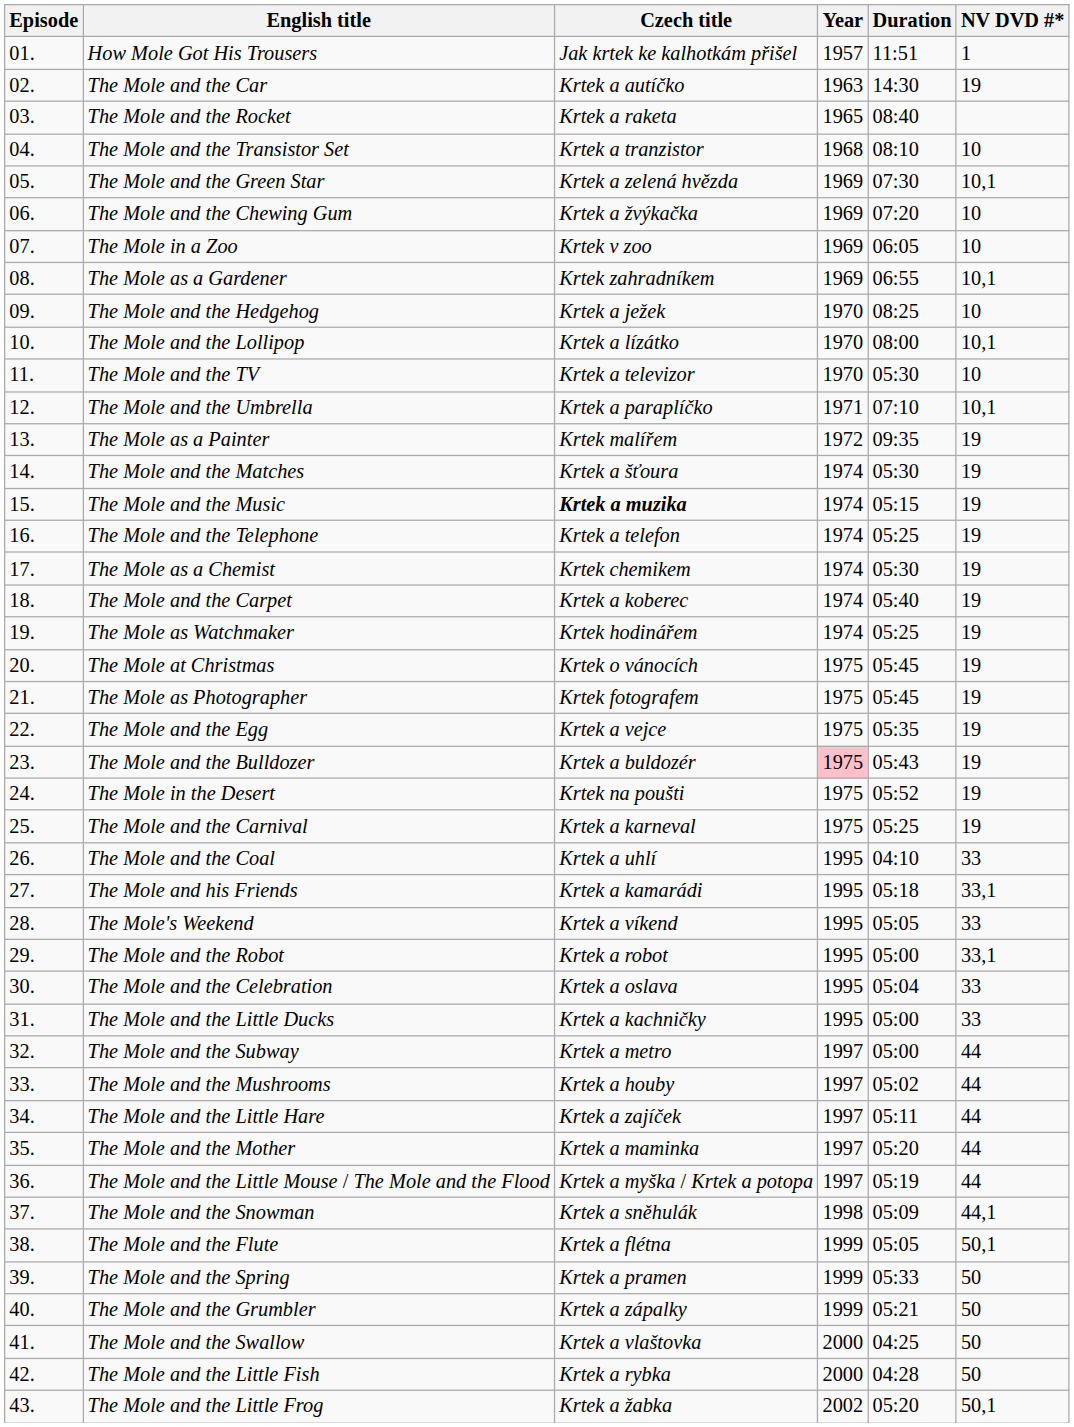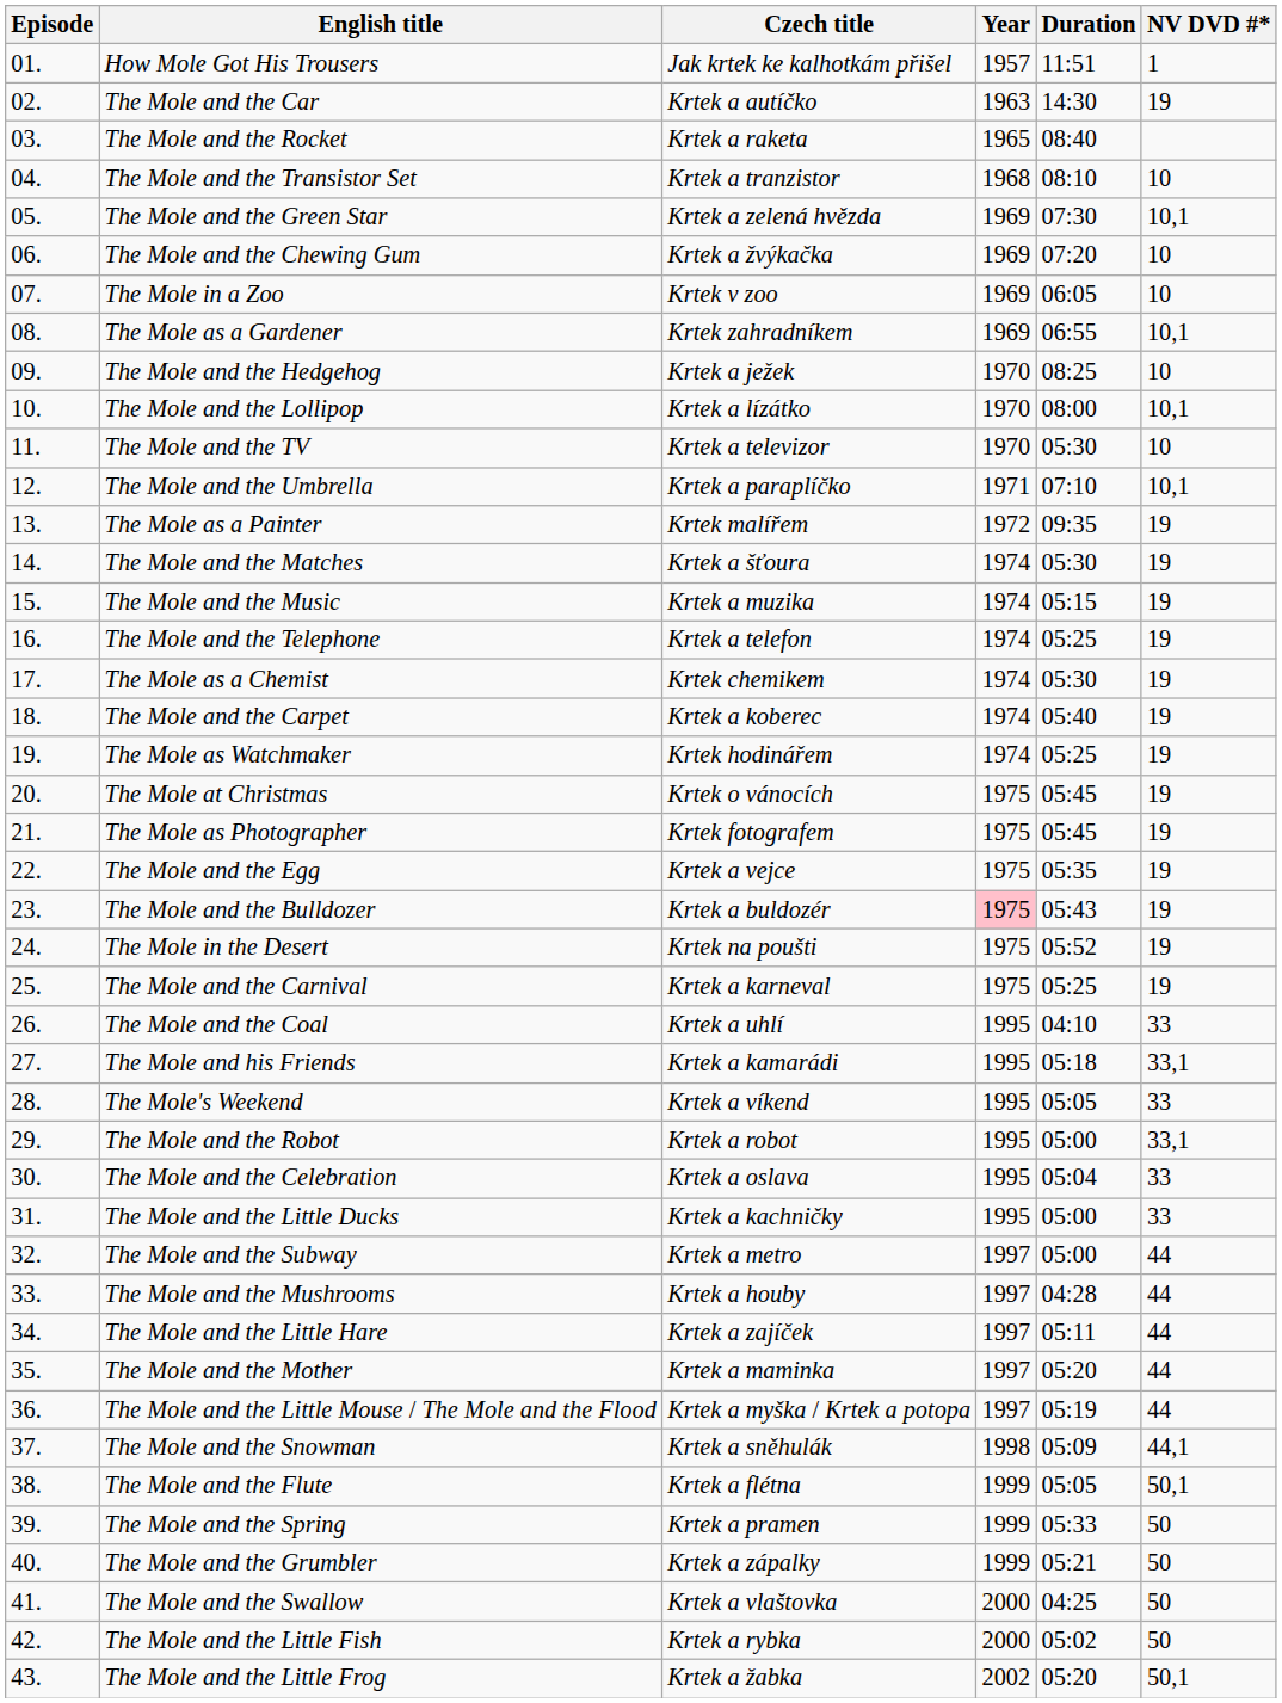 <table class="wikitable sortable">
 <tr>
 <th>Episode</th>
 <th>English title</th>
 <th>Czech title</th>
 <th>Year</th>
 <th>Duration</th>
 <th>NV DVD #*</th>
 </tr>
 <tr>
 <td>01.</td>
 <td><em>How Mole Got His Trousers</em></td>
 <td><em>Jak krtek ke kalhotkám přišel</em></td>
 <td>1957</td>
 <td>11:51</td>
 <td>1</td>
 </tr>
 <tr>
 <td>02.</td>
 <td><em>The Mole and the Car</em></td>
 <td><em>Krtek a autíčko</em></td>
 <td>1963</td>
 <td>14:30</td>
 <td>19</td>
 </tr>
 <tr>
 <td>03.</td>
 <td><em>The Mole and the Rocket</em></td>
 <td><em>Krtek a raketa</em></td>
 <td>1965</td>
 <td>08:40</td>
 <td></td>
 </tr>
 <tr>
 <td>04.</td>
 <td><em>The Mole and the Transistor Set</em></td>
 <td><em>Krtek a tranzistor</em></td>
 <td>1968</td>
 <td>08:10</td>
 <td>10</td>
 </tr>
 <tr>
 <td>05.</td>
 <td><em>The Mole and the Green Star</em></td>
 <td><em>Krtek a zelená hvězda</em></td>
 <td>1969</td>
 <td>07:30</td>
 <td>10,1</td>
 </tr>
 <tr>
 <td>06.</td>
 <td><em>The Mole and the Chewing Gum</em></td>
 <td><em>Krtek a žvýkačka</em></td>
 <td>1969</td>
 <td>07:20</td>
 <td>10</td>
 </tr>
 <tr>
 <td>07.</td>
 <td><em>The Mole in a Zoo</em></td>
 <td><em>Krtek v zoo</em></td>
 <td>1969</td>
 <td>06:05</td>
 <td>10</td>
 </tr>
 <tr>
 <td>08.</td>
 <td><em>The Mole as a Gardener</em></td>
 <td><em>Krtek zahradníkem</em></td>
 <td>1969</td>
 <td>06:55</td>
 <td>10,1</td>
 </tr>
 <tr>
 <td>09.</td>
 <td><em>The Mole and the Hedgehog</em></td>
 <td><em>Krtek a ježek</em></td>
 <td>1970</td>
 <td>08:25</td>
 <td>10</td>
 </tr>
 <tr>
 <td>10.</td>
 <td><em>The Mole and the Lollipop</em></td>
 <td><em>Krtek a lízátko</em></td>
 <td>1970</td>
 <td>08:00</td>
 <td>10,1</td>
 </tr>
 <tr>
 <td>11.</td>
 <td><em>The Mole and the TV</em></td>
 <td><em>Krtek a televizor</em></td>
 <td>1970</td>
 <td>05:30</td>
 <td>10</td>
 </tr>
 <tr>
 <td>12.</td>
 <td><em>The Mole and the Umbrella</em></td>
 <td><em>Krtek a paraplíčko</em></td>
 <td>1971</td>
 <td>07:10</td>
 <td>10,1</td>
 </tr>
 <tr>
 <td>13.</td>
 <td><em>The Mole as a Painter</em></td>
 <td><em>Krtek malířem</em></td>
 <td>1972</td>
 <td>09:35</td>
 <td>19</td>
 </tr>
 <tr>
 <td>14.</td>
 <td><em>The Mole and the Matches</em></td>
 <td><em>Krtek a šťoura</em></td>
 <td>1974</td>
 <td>05:30</td>
 <td>19</td>
 </tr>
 <tr>
 <td>15.</td>
 <td><em>The Mole and the Music</em></td>
-<td><strong><em>Krtek a muzika</em></strong></td>
+<td><em>Krtek a muzika</em></td>
 <td>1974</td>
 <td>05:15</td>
 <td>19</td>
 </tr>
 <tr>
 <td>16.</td>
 <td><em>The Mole and the Telephone</em></td>
 <td><em>Krtek a telefon</em></td>
 <td>1974</td>
 <td>05:25</td>
 <td>19</td>
 </tr>
 <tr>
 <td>17.</td>
 <td><em>The Mole as a Chemist</em></td>
 <td><em>Krtek chemikem</em></td>
 <td>1974</td>
 <td>05:30</td>
 <td>19</td>
 </tr>
 <tr>
 <td>18.</td>
 <td><em>The Mole and the Carpet</em></td>
 <td><em>Krtek a koberec</em></td>
 <td>1974</td>
 <td>05:40</td>
 <td>19</td>
 </tr>
 <tr>
 <td>19.</td>
 <td><em>The Mole as Watchmaker</em></td>
 <td><em>Krtek hodinářem</em></td>
 <td>1974</td>
 <td>05:25</td>
 <td>19</td>
 </tr>
 <tr>
 <td>20.</td>
 <td><em>The Mole at Christmas</em></td>
 <td><em>Krtek o vánocích</em></td>
 <td>1975</td>
 <td>05:45</td>
 <td>19</td>
 </tr>
 <tr>
 <td>21.</td>
 <td><em>The Mole as Photographer</em></td>
 <td><em>Krtek fotografem</em></td>
 <td>1975</td>
 <td>05:45</td>
 <td>19</td>
 </tr>
 <tr>
 <td>22.</td>
 <td><em>The Mole and the Egg</em></td>
 <td><em>Krtek a vejce</em></td>
 <td>1975</td>
 <td>05:35</td>
 <td>19</td>
 </tr>
 <tr>
 <td>23.</td>
 <td><em>The Mole and the Bulldozer</em></td>
 <td><em>Krtek a buldozér</em></td>
 <td style="background: pink;">1975</td>
 <td>05:43</td>
 <td>19</td>
 </tr>
 <tr>
 <td>24.</td>
 <td><em>The Mole in the Desert</em></td>
 <td><em>Krtek na poušti</em></td>
 <td>1975</td>
 <td>05:52</td>
 <td>19</td>
 </tr>
 <tr>
 <td>25.</td>
 <td><em>The Mole and the Carnival</em></td>
 <td><em>Krtek a karneval</em></td>
 <td>1975</td>
 <td>05:25</td>
 <td>19</td>
 </tr>
 <tr>
 <td>26.</td>
 <td><em>The Mole and the Coal</em></td>
 <td><em>Krtek a uhlí</em></td>
 <td>1995</td>
 <td>04:10</td>
 <td>33</td>
 </tr>
 <tr>
 <td>27.</td>
 <td><em>The Mole and his Friends</em></td>
 <td><em>Krtek a kamarádi</em></td>
 <td>1995</td>
 <td>05:18</td>
 <td>33,1</td>
 </tr>
 <tr>
 <td>28.</td>
 <td><em>The Mole's Weekend</em></td>
 <td><em>Krtek a víkend</em></td>
 <td>1995</td>
 <td>05:05</td>
 <td>33</td>
 </tr>
 <tr>
 <td>29.</td>
 <td><em>The Mole and the Robot</em></td>
 <td><em>Krtek a robot</em></td>
 <td>1995</td>
 <td>05:00</td>
 <td>33,1</td>
 </tr>
 <tr>
 <td>30.</td>
 <td><em>The Mole and the Celebration</em></td>
 <td><em>Krtek a oslava</em></td>
 <td>1995</td>
 <td>05:04</td>
 <td>33</td>
 </tr>
 <tr>
 <td>31.</td>
 <td><em>The Mole and the Little Ducks</em></td>
 <td><em>Krtek a kachničky</em></td>
 <td>1995</td>
 <td>05:00</td>
 <td>33</td>
 </tr>
 <tr>
 <td>32.</td>
 <td><em>The Mole and the Subway</em></td>
 <td><em>Krtek a metro</em></td>
 <td>1997</td>
 <td>05:00</td>
 <td>44</td>
 </tr>
 <tr>
 <td>33.</td>
 <td><em>The Mole and the Mushrooms</em></td>
 <td><em>Krtek a houby</em></td>
 <td>1997</td>
-<td>05:02</td>
+<td>04:28</td>
 <td>44</td>
 </tr>
 <tr>
 <td>34.</td>
 <td><em>The Mole and the Little Hare</em></td>
 <td><em>Krtek a zajíček</em></td>
 <td>1997</td>
 <td>05:11</td>
 <td>44</td>
 </tr>
 <tr>
 <td>35.</td>
 <td><em>The Mole and the Mother</em></td>
 <td><em>Krtek a maminka</em></td>
 <td>1997</td>
 <td>05:20</td>
 <td>44</td>
 </tr>
 <tr>
 <td>36.</td>
 <td><em>The Mole and the Little Mouse</em> / <em>The Mole and the Flood</em></td>
 <td><em>Krtek a myška</em> / <em>Krtek a potopa</em></td>
 <td>1997</td>
 <td>05:19</td>
 <td>44</td>
 </tr>
 <tr>
 <td>37.</td>
 <td><em>The Mole and the Snowman</em></td>
 <td><em>Krtek a sněhulák</em></td>
 <td>1998</td>
 <td>05:09</td>
 <td>44,1</td>
 </tr>
 <tr>
 <td>38.</td>
 <td><em>The Mole and the Flute</em></td>
 <td><em>Krtek a flétna</em></td>
 <td>1999</td>
 <td>05:05</td>
 <td>50,1</td>
 </tr>
 <tr>
 <td>39.</td>
 <td><em>The Mole and the Spring</em></td>
 <td><em>Krtek a pramen</em></td>
 <td>1999</td>
 <td>05:33</td>
 <td>50</td>
 </tr>
 <tr>
 <td>40.</td>
 <td><em>The Mole and the Grumbler</em></td>
 <td><em>Krtek a zápalky</em></td>
 <td>1999</td>
 <td>05:21</td>
 <td>50</td>
 </tr>
 <tr>
 <td>41.</td>
 <td><em>The Mole and the Swallow</em></td>
 <td><em>Krtek a vlaštovka</em></td>
 <td>2000</td>
 <td>04:25</td>
 <td>50</td>
 </tr>
 <tr>
 <td>42.</td>
 <td><em>The Mole and the Little Fish</em></td>
 <td><em>Krtek a rybka</em></td>
 <td>2000</td>
-<td>04:28</td>
+<td>05:02</td>
 <td>50</td>
 </tr>
 <tr>
 <td>43.</td>
 <td><em>The Mole and the Little Frog</em></td>
 <td><em>Krtek a žabka</em></td>
 <td>2002</td>
 <td>05:20</td>
 <td>50,1</td>
 </tr>
 </table>
